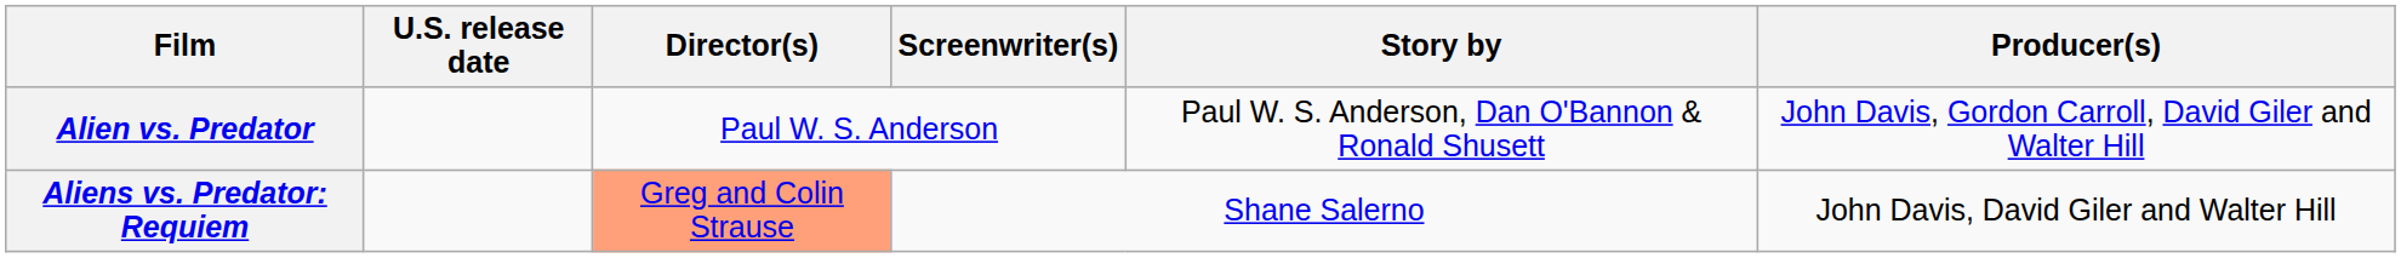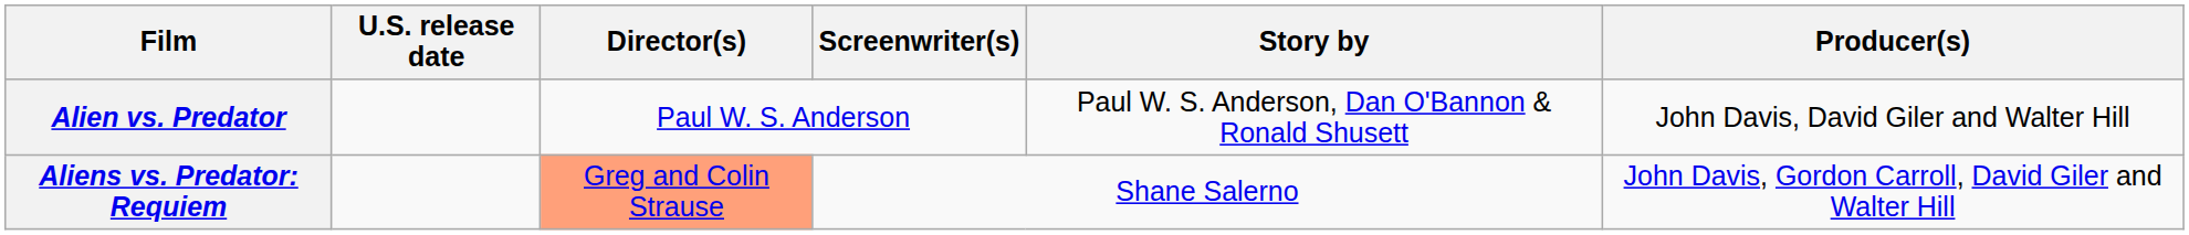 <table class="wikitable plainrowheaders" style="text-align:center; width:100%">
 <tr>
 <th scope="column" style="width:15%">Film</th>
 <th>U.S. release date</th>
 <th>Director(s)</th>
 <th>Screenwriter(s)</th>
 <th>Story by</th>
 <th>Producer(s)</th>
 </tr>
 <tr>
 <th scope="row"><em><a href='#'>Alien vs. Predator</a></em></th>
 <td style="text-align:center"></td>
 <td colspan="2"><a href='#'>Paul W. S. Anderson</a></td>
 <td>Paul W. S. Anderson, <a href='#'>Dan O'Bannon</a> & <a href='#'>Ronald Shusett</a></td>
-<td><a href='#'>John Davis</a>, <a href='#'>Gordon Carroll</a>, <a href='#'>David Giler</a> and <a href='#'>Walter Hill</a></td>
+<td>John Davis, David Giler and Walter Hill</td>
 </tr>
 <tr>
 <th scope="row"><em><a href='#'>Aliens vs. Predator: Requiem</a></em></th>
 <td style="text-align:center"></td>
 <td style="background: lightsalmon;"><a href='#'>Greg and Colin Strause</a></td>
 <td colspan="2"><a href='#'>Shane Salerno</a></td>
-<td>John Davis, David Giler and Walter Hill</td>
+<td><a href='#'>John Davis</a>, <a href='#'>Gordon Carroll</a>, <a href='#'>David Giler</a> and <a href='#'>Walter Hill</a></td>
 </tr>
 </table>
